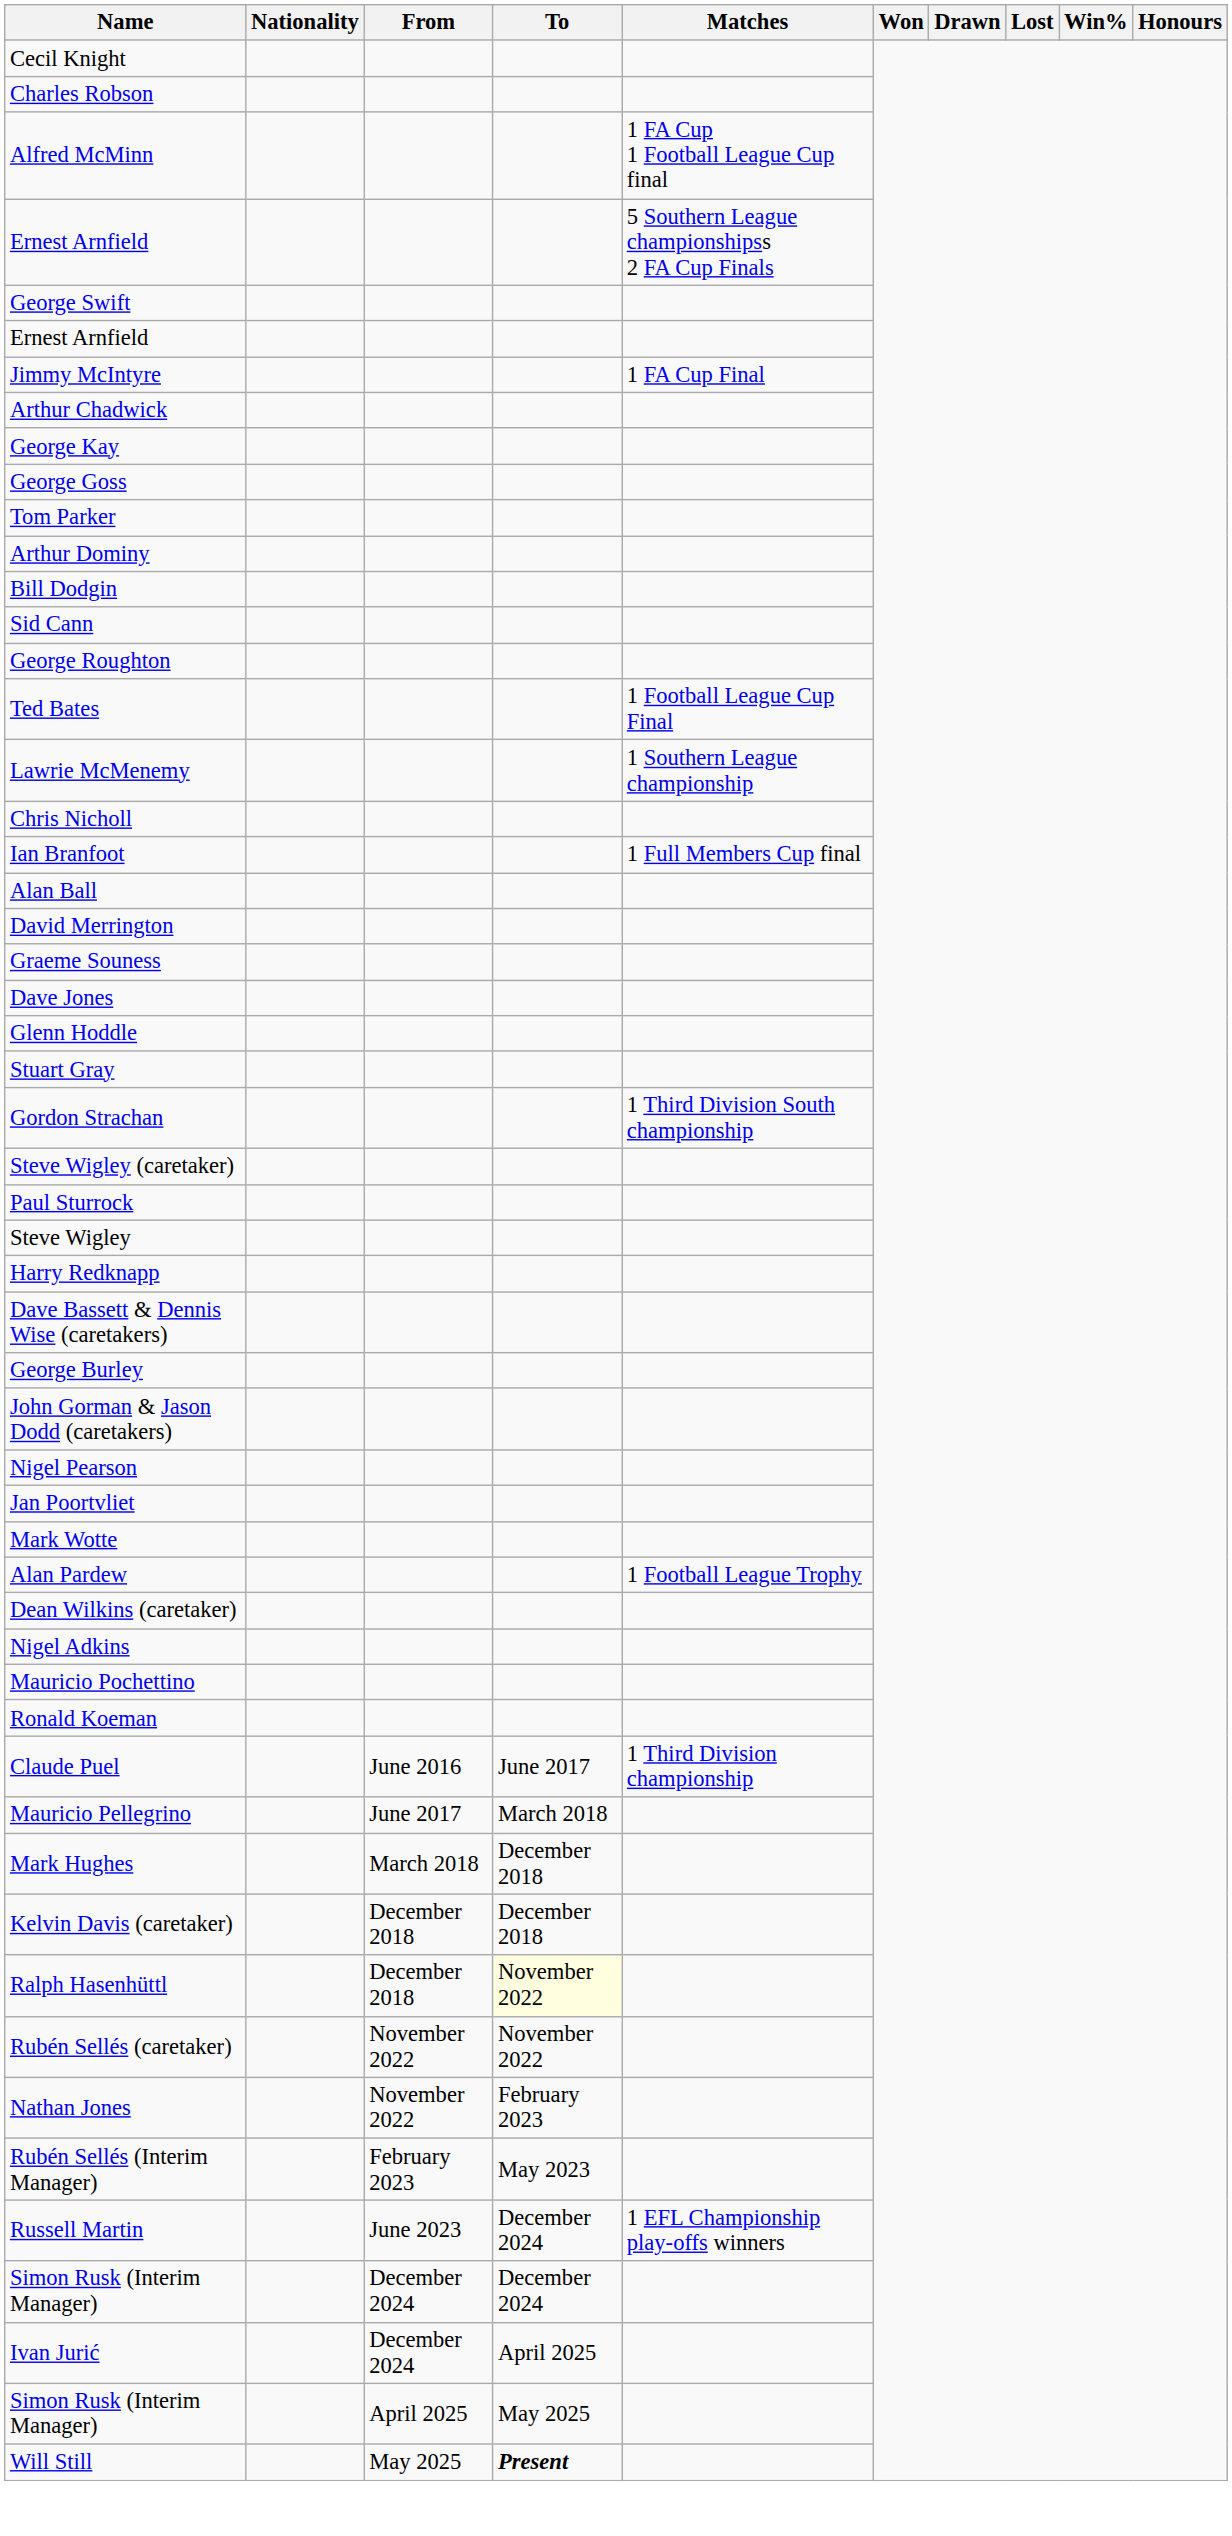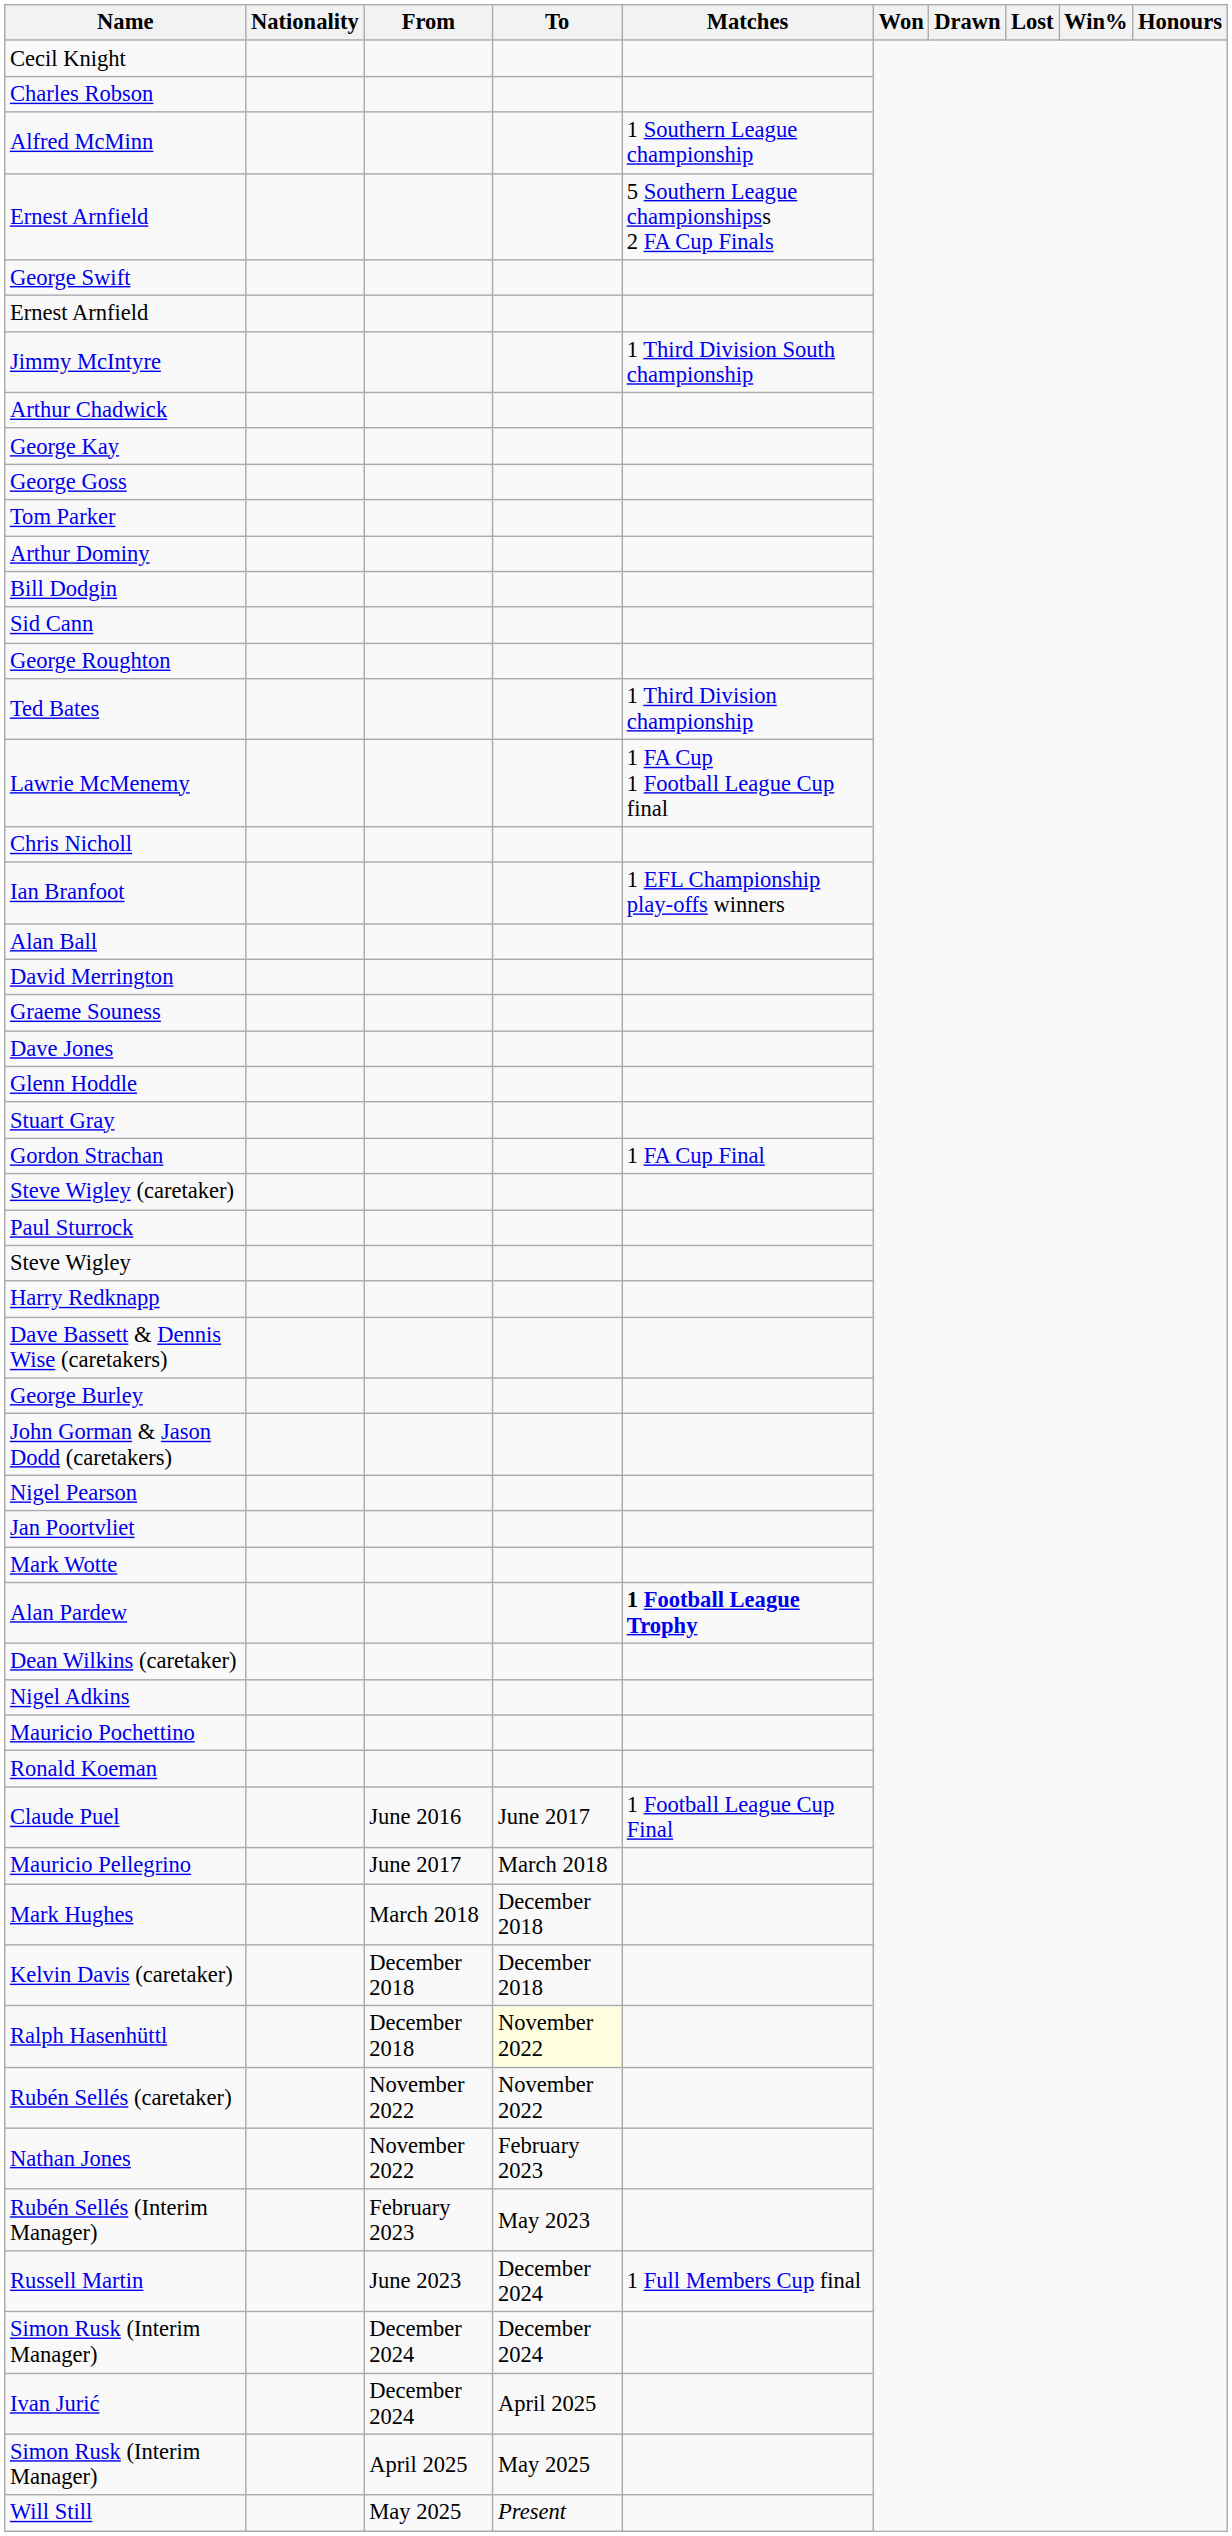 <table class="wikitable sortable" style="text-align: left">
 <tr>
 <th>Name</th>
 <th>Nationality</th>
 <th>From</th>
 <th class="unsortable">To</th>
 <th>Matches</th>
 <th>Won</th>
 <th>Drawn</th>
 <th>Lost</th>
 <th>Win%</th>
 <th class="unsortable">Honours</th>
 </tr>
 <tr>
 <td align=left>Cecil Knight</td>
 <td></td>
 <td align=left></td>
 <td align=left><br></td>
 <td align=left></td>
 </tr>
 <tr>
 <td align=left><a href='#'>Charles Robson</a></td>
 <td></td>
 <td align=left></td>
 <td align=left><br></td>
 <td align=left></td>
 </tr>
 <tr>
 <td align=left><a href='#'>Alfred McMinn</a></td>
 <td></td>
 <td align=left></td>
 <td align=left><br></td>
-<td align=left>1 <a href='#'>FA Cup</a> <br> 1 <a href='#'>Football League Cup</a> final</td>
+<td align=left>1 <a href='#'>Southern League championship</a></td>
 </tr>
 <tr>
 <td align=left><a href='#'>Ernest Arnfield</a></td>
 <td></td>
 <td align=left></td>
 <td align=left><br></td>
 <td align=left>5 <a href='#'>Southern League championships</a>s<br>2 <a href='#'>FA Cup Finals</a></td>
 </tr>
 <tr>
 <td align=left><a href='#'>George Swift</a></td>
 <td></td>
 <td align=left></td>
 <td align=left><br></td>
 <td align=left></td>
 </tr>
 <tr>
 <td align=left>Ernest Arnfield</td>
 <td></td>
 <td align=left></td>
 <td align=left><br></td>
 <td align=left></td>
 </tr>
 <tr>
 <td align=left><a href='#'>Jimmy McIntyre</a></td>
 <td></td>
 <td align=left></td>
 <td align=left><br></td>
-<td align=left>1 <a href='#'>FA Cup Final</a></td>
+<td align=left>1 <a href='#'>Third Division South championship</a></td>
 </tr>
 <tr>
 <td align=left><a href='#'>Arthur Chadwick</a></td>
 <td></td>
 <td align=left></td>
 <td align=left><br></td>
 <td align=left></td>
 </tr>
 <tr>
 <td align=left><a href='#'>George Kay</a></td>
 <td></td>
 <td align=left></td>
 <td align=left><br></td>
 <td align=left></td>
 </tr>
 <tr>
 <td align=left><a href='#'>George Goss</a></td>
 <td></td>
 <td align=left></td>
 <td align=left><br></td>
 <td align=left></td>
 </tr>
 <tr>
 <td align=left><a href='#'>Tom Parker</a></td>
 <td></td>
 <td align=left></td>
 <td align=left><br></td>
 <td align=left></td>
 </tr>
 <tr>
 <td align=left><a href='#'>Arthur Dominy</a></td>
 <td></td>
 <td align=left></td>
 <td align=left><br></td>
 <td align=left></td>
 </tr>
 <tr>
 <td align=left><a href='#'>Bill Dodgin</a></td>
 <td></td>
 <td align=left></td>
 <td align=left><br></td>
 <td align=left></td>
 </tr>
 <tr>
 <td align=left><a href='#'>Sid Cann</a></td>
 <td></td>
 <td align=left></td>
 <td align=left><br></td>
 <td align=left></td>
 </tr>
 <tr>
 <td align=left><a href='#'>George Roughton</a></td>
 <td></td>
 <td align=left></td>
 <td align=left><br></td>
 <td align=left></td>
 </tr>
 <tr>
 <td align=left><a href='#'>Ted Bates</a></td>
 <td></td>
 <td align=left></td>
 <td align=left><br></td>
-<td align=left>1 <a href='#'>Football League Cup Final</a></td>
+<td align=left>1 <a href='#'>Third Division championship</a></td>
 </tr>
 <tr>
 <td align=left><a href='#'>Lawrie McMenemy</a></td>
 <td></td>
 <td align=left></td>
 <td align=left><br></td>
-<td align=left>1 <a href='#'>Southern League championship</a></td>
+<td align=left>1 <a href='#'>FA Cup</a> <br> 1 <a href='#'>Football League Cup</a> final</td>
 </tr>
 <tr>
 <td align=left><a href='#'>Chris Nicholl</a></td>
 <td></td>
 <td align=left></td>
 <td align=left><br></td>
 <td align=left></td>
 </tr>
 <tr>
 <td align=left><a href='#'>Ian Branfoot</a></td>
 <td></td>
 <td align=left></td>
 <td align=left><br></td>
-<td align=left>1 <a href='#'>Full Members Cup</a> final</td>
+<td align=left>1 <a href='#'>EFL Championship play-offs</a> winners</td>
 </tr>
 <tr>
 <td align=left><a href='#'>Alan Ball</a></td>
 <td></td>
 <td align=left></td>
 <td align=left><br></td>
 <td align=left></td>
 </tr>
 <tr>
 <td align=left><a href='#'>David Merrington</a></td>
 <td></td>
 <td align=left></td>
 <td align=left><br></td>
 <td align=left></td>
 </tr>
 <tr>
 <td align=left><a href='#'>Graeme Souness</a></td>
 <td></td>
 <td align=left></td>
 <td align=left><br></td>
 <td align=left></td>
 </tr>
 <tr>
 <td align=left><a href='#'>Dave Jones</a></td>
 <td></td>
 <td align=left></td>
 <td align=left><br></td>
 <td align=left></td>
 </tr>
 <tr>
 <td align=left><a href='#'>Glenn Hoddle</a></td>
 <td></td>
 <td align=left></td>
 <td align=left><br></td>
 <td align=left></td>
 </tr>
 <tr>
 <td align=left><a href='#'>Stuart Gray</a></td>
 <td></td>
 <td align=left></td>
 <td align=left><br></td>
 <td align=left></td>
 </tr>
 <tr>
 <td align=left><a href='#'>Gordon Strachan</a></td>
 <td></td>
 <td align=left></td>
 <td align=left><br></td>
-<td align=left>1 <a href='#'>Third Division South championship</a></td>
+<td align=left>1 <a href='#'>FA Cup Final</a></td>
 </tr>
 <tr>
 <td align=left><a href='#'>Steve Wigley</a> (caretaker)</td>
 <td></td>
 <td align=left></td>
 <td align=left><br></td>
 <td align=left></td>
 </tr>
 <tr>
 <td align=left><a href='#'>Paul Sturrock</a></td>
 <td></td>
 <td align=left></td>
 <td align=left><br></td>
 <td align=left></td>
 </tr>
 <tr>
 <td align=left>Steve Wigley</td>
 <td></td>
 <td align=left></td>
 <td align=left><br></td>
 <td align=left></td>
 </tr>
 <tr>
 <td align=left><a href='#'>Harry Redknapp</a></td>
 <td></td>
 <td align=left></td>
 <td align=left><br></td>
 <td align=left></td>
 </tr>
 <tr>
 <td align=left><a href='#'>Dave Bassett</a> & <a href='#'>Dennis Wise</a> (caretakers)</td>
 <td></td>
 <td align=left></td>
 <td align=left><br></td>
 <td align=left></td>
 </tr>
 <tr>
 <td align=left><a href='#'>George Burley</a></td>
 <td></td>
 <td align=left></td>
 <td align=left><br></td>
 <td align=left></td>
 </tr>
 <tr>
 <td align=left><a href='#'>John Gorman</a> & <a href='#'>Jason Dodd</a> (caretakers)</td>
 <td></td>
 <td align=left></td>
 <td align=left><br></td>
 <td align=left></td>
 </tr>
 <tr>
 <td align=left><a href='#'>Nigel Pearson</a></td>
 <td></td>
 <td align=left></td>
 <td align=left><br></td>
 <td align=left></td>
 </tr>
 <tr>
 <td align=left><a href='#'>Jan Poortvliet</a></td>
 <td></td>
 <td align=left></td>
 <td align=left><br></td>
 <td align=left></td>
 </tr>
 <tr>
 <td align=left><a href='#'>Mark Wotte</a></td>
 <td></td>
 <td align=left></td>
 <td align=left><br></td>
 <td align=left></td>
 </tr>
 <tr>
 <td align=left><a href='#'>Alan Pardew</a></td>
 <td></td>
 <td align=left></td>
 <td align=left><br></td>
-<td align=left>1 <a href='#'>Football League Trophy</a></td>
+<td align=left><strong>1 <a href='#'>Football League Trophy</a></strong></td>
 </tr>
 <tr>
 <td align=left><a href='#'>Dean Wilkins</a> (caretaker)</td>
 <td></td>
 <td align=left></td>
 <td align=left><br></td>
 <td align=left></td>
 </tr>
 <tr>
 <td align=left><a href='#'>Nigel Adkins</a></td>
 <td></td>
 <td align=left></td>
 <td align=left><br></td>
 <td align=left></td>
 </tr>
 <tr>
 <td align=left><a href='#'>Mauricio Pochettino</a></td>
 <td></td>
 <td align=left></td>
 <td align=left><br></td>
 <td align=left></td>
 </tr>
 <tr>
 <td align=left><a href='#'>Ronald Koeman</a></td>
 <td></td>
 <td align=left></td>
 <td align=left><br></td>
 <td align=left></td>
 </tr>
 <tr>
 <td><a href='#'>Claude Puel</a></td>
 <td></td>
 <td>June 2016</td>
 <td>June 2017<br></td>
-<td align=left>1 <a href='#'>Third Division championship</a></td>
+<td align=left>1 <a href='#'>Football League Cup Final</a></td>
 </tr>
 <tr>
 <td><a href='#'>Mauricio Pellegrino</a></td>
 <td></td>
 <td>June 2017</td>
 <td>March 2018<br></td>
 <td align=left></td>
 </tr>
 <tr>
 <td><a href='#'>Mark Hughes</a></td>
 <td></td>
 <td>March 2018</td>
 <td>December 2018<br></td>
 <td align=left></td>
 </tr>
 <tr>
 <td><a href='#'>Kelvin Davis</a> (caretaker)</td>
 <td></td>
 <td>December 2018</td>
 <td>December 2018<br></td>
 <td align=left></td>
 </tr>
 <tr>
 <td><a href='#'>Ralph Hasenhüttl</a></td>
 <td></td>
 <td>December 2018</td>
 <td style="background: lightyellow;">November 2022<br></td>
 <td align=left></td>
 </tr>
 <tr>
 <td><a href='#'>Rubén Sellés</a> (caretaker)</td>
 <td></td>
 <td>November 2022</td>
 <td>November 2022<br></td>
 <td align=left></td>
 </tr>
 <tr>
 <td><a href='#'>Nathan Jones</a></td>
 <td></td>
 <td>November 2022</td>
 <td>February 2023<br></td>
 <td align=left></td>
 </tr>
 <tr>
 <td><a href='#'>Rubén Sellés</a> (Interim Manager)</td>
 <td></td>
 <td>February 2023</td>
 <td>May 2023<br></td>
 <td align=left></td>
 </tr>
 <tr>
 <td><a href='#'>Russell Martin</a></td>
 <td></td>
 <td>June 2023</td>
 <td>December 2024<br></td>
-<td align=left>1 <a href='#'>EFL Championship play-offs</a> winners</td>
+<td align=left>1 <a href='#'>Full Members Cup</a> final</td>
 </tr>
 <tr>
 <td><a href='#'>Simon Rusk</a> (Interim Manager)</td>
 <td></td>
 <td>December 2024</td>
 <td>December 2024<br></td>
 <td align=left></td>
 </tr>
 <tr>
 <td><a href='#'>Ivan Jurić</a></td>
 <td></td>
 <td>December 2024</td>
 <td>April 2025<br></td>
 <td align=left></td>
 </tr>
 <tr>
 <td><a href='#'>Simon Rusk</a> (Interim Manager)</td>
 <td></td>
 <td>April 2025</td>
 <td>May 2025<br></td>
 <td align=left></td>
 </tr>
 <tr>
 <td><a href='#'>Will Still</a></td>
 <td></td>
 <td>May 2025</td>
-<td><strong><em>Present</em><br></strong></td>
+<td><em>Present</em><br></td>
 <td align=left></td>
 </tr>
 <tr>
 </tr>
 </table>
